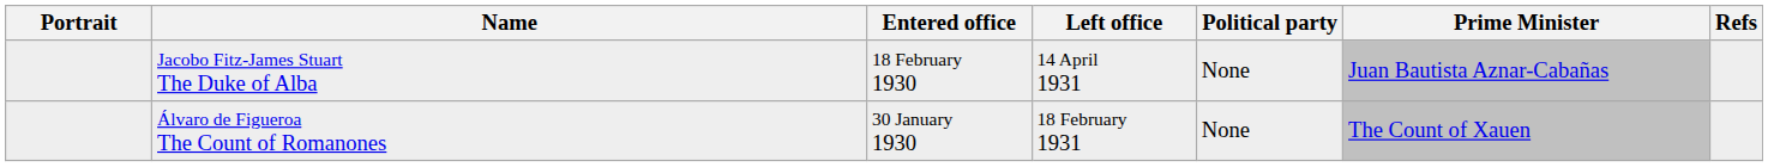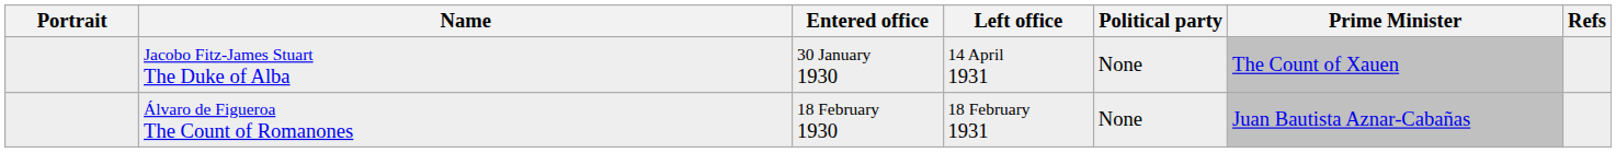 <table class="wikitable" style="width:100%;">
 <tr>
 <th style="width:8%;">Portrait</th>
 <th style="width:39%;">Name</th>
 <th style="width:9%;">Entered office</th>
 <th style="width:9%;">Left office</th>
 <th style="width:8%;">Political party</th>
 <th style="width:20%;">Prime Minister</th>
 <th style="width:1%;">Refs</th>
 </tr>
 <tr style="background:#eee">
 <td></td>
 <td><a href='#'><small>Jacobo Fitz-James Stuart</small><br>The Duke of Alba</a></td>
-<td><small>18 February</small><br>1930</td>
+<td><small>30 January</small><br>1930</td>
 <td><small>14 April</small><br>1931</td>
 <td>None</td>
-<td style="background:silver;"><a href='#'>Juan Bautista Aznar-Cabañas</a></td>
+<td style="background:silver;"><a href='#'>The Count of Xauen</a></td>
 <td style="background:#eee"><br></td>
 </tr>
 <tr style="background:#eee">
 <td></td>
 <td><a href='#'><small>Álvaro de Figueroa</small><br>The Count of Romanones</a></td>
-<td><small>30 January</small><br>1930</td>
+<td><small>18 February</small><br>1930</td>
 <td><small>18 February</small><br>1931</td>
 <td>None</td>
-<td style="background:silver;"><a href='#'>The Count of Xauen</a></td>
+<td style="background:silver;"><a href='#'>Juan Bautista Aznar-Cabañas</a></td>
 <td></td>
 </tr>
 </table>
